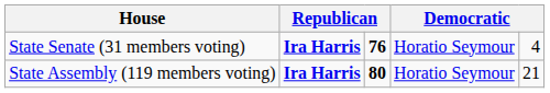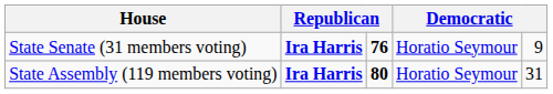 <table class=wikitable>
 <tr>
 <th>House</th>
 <th colspan=2><a href='#'>Republican</a></th>
 <th colspan=2><a href='#'>Democratic</a></th>
 </tr>
 <tr>
 <td><a href='#'>State Senate</a> (31 members voting)</td>
 <td><strong><a href='#'>Ira Harris</a></strong></td>
 <td align=right><strong>76</strong></td>
 <td><a href='#'>Horatio Seymour</a></td>
-<td align=right>4</td>
+<td align=right>9</td>
 </tr>
 <tr>
 <td><a href='#'>State Assembly</a> (119 members voting)</td>
 <td><strong><a href='#'>Ira Harris</a></strong></td>
 <td align=right><strong>80</strong></td>
 <td><a href='#'>Horatio Seymour</a></td>
-<td align=right>21</td>
+<td align=right>31</td>
 </tr>
 </table>
